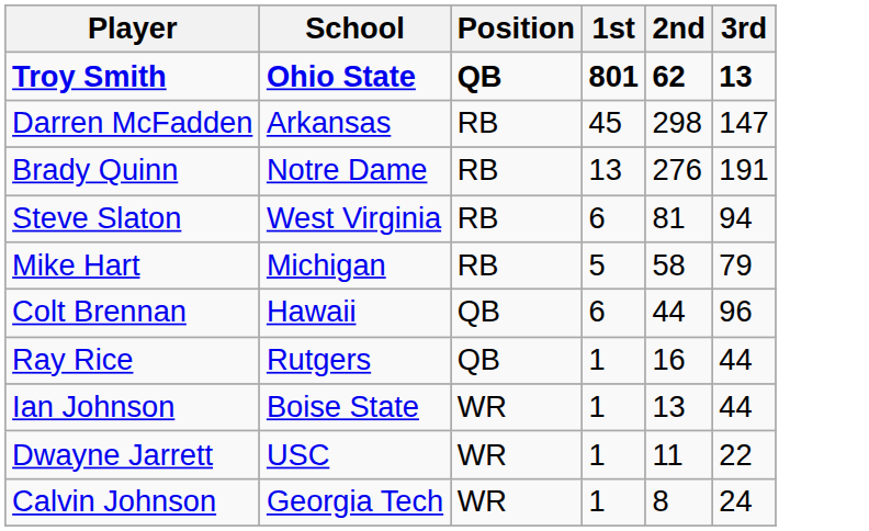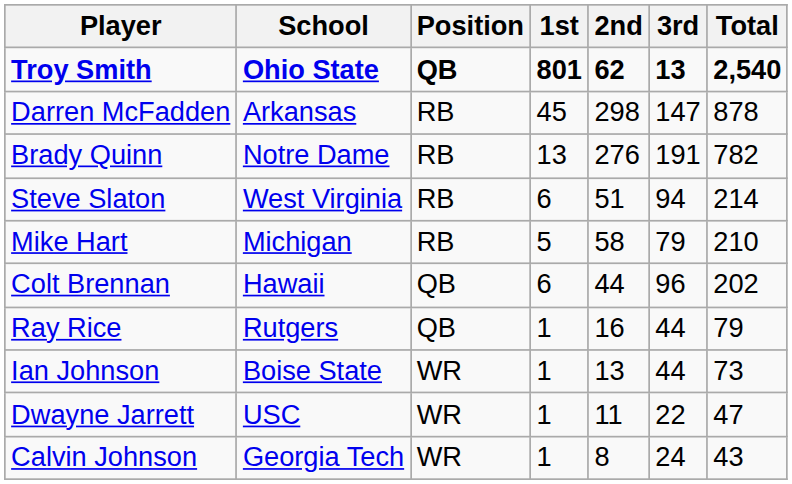 <table class="wikitable">
 <tr>
 <th>Player</th>
 <th>School</th>
 <th>Position</th>
 <th>1st</th>
 <th>2nd</th>
 <th>3rd</th>
+<th>Total</th>
 </tr>
 <tr>
 <td><strong><a href='#'>Troy Smith</a></strong></td>
 <td><strong><a href='#'>Ohio State</a></strong></td>
 <td><strong>QB</strong></td>
 <td><strong>801</strong></td>
 <td><strong>62</strong></td>
 <td><strong>13</strong></td>
+<td><strong>2,540</strong></td>
 </tr>
 <tr>
 <td><a href='#'>Darren McFadden</a></td>
 <td><a href='#'>Arkansas</a></td>
 <td>RB</td>
 <td>45</td>
 <td>298</td>
 <td>147</td>
+<td>878</td>
 </tr>
 <tr>
 <td><a href='#'>Brady Quinn</a></td>
 <td><a href='#'>Notre Dame</a></td>
 <td>RB</td>
 <td>13</td>
 <td>276</td>
 <td>191</td>
+<td>782</td>
 </tr>
 <tr>
 <td><a href='#'>Steve Slaton</a></td>
 <td><a href='#'>West Virginia</a></td>
 <td>RB</td>
 <td>6</td>
-<td>81</td>
+<td>51</td>
 <td>94</td>
+<td>214</td>
 </tr>
 <tr>
 <td><a href='#'>Mike Hart</a></td>
 <td><a href='#'>Michigan</a></td>
 <td>RB</td>
 <td>5</td>
 <td>58</td>
 <td>79</td>
+<td>210</td>
 </tr>
 <tr>
 <td><a href='#'>Colt Brennan</a></td>
 <td><a href='#'>Hawaii</a></td>
 <td>QB</td>
 <td>6</td>
 <td>44</td>
 <td>96</td>
+<td>202</td>
 </tr>
 <tr>
 <td><a href='#'>Ray Rice</a></td>
 <td><a href='#'>Rutgers</a></td>
 <td>QB</td>
 <td>1</td>
 <td>16</td>
 <td>44</td>
+<td>79</td>
 </tr>
 <tr>
 <td><a href='#'>Ian Johnson</a></td>
 <td><a href='#'>Boise State</a></td>
 <td>WR</td>
 <td>1</td>
 <td>13</td>
 <td>44</td>
+<td>73</td>
 </tr>
 <tr>
 <td><a href='#'>Dwayne Jarrett</a></td>
 <td><a href='#'>USC</a></td>
 <td>WR</td>
 <td>1</td>
 <td>11</td>
 <td>22</td>
+<td>47</td>
 </tr>
 <tr>
 <td><a href='#'>Calvin Johnson</a></td>
 <td><a href='#'>Georgia Tech</a></td>
 <td>WR</td>
 <td>1</td>
 <td>8</td>
 <td>24</td>
+<td>43</td>
 </tr>
 </table>
